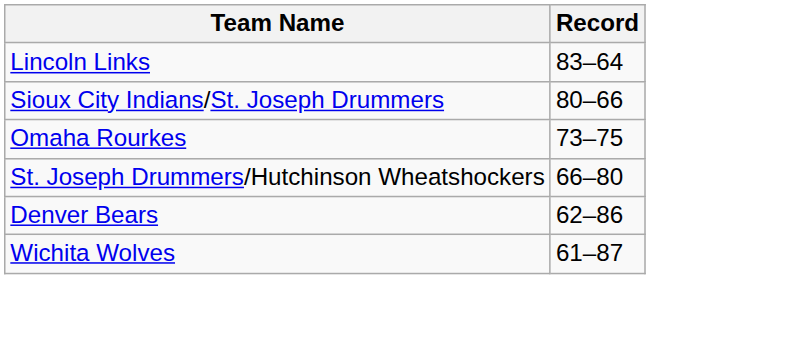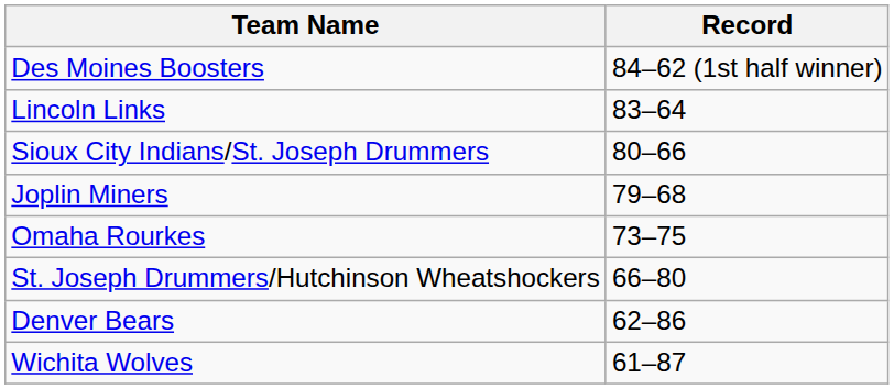 <table class="wikitable">
 <tr>
 <th>Team Name</th>
 <th>Record</th>
+</tr>
+<tr>
+<td><a href='#'>Des Moines Boosters</a></td>
+<td>84–62 (1st half winner)</td>
 </tr>
 <tr>
 <td><a href='#'>Lincoln Links</a></td>
 <td>83–64</td>
 </tr>
 <tr>
 <td><a href='#'>Sioux City Indians</a>/<a href='#'>St. Joseph Drummers</a></td>
 <td>80–66</td>
+</tr>
+<tr>
+<td><a href='#'>Joplin Miners</a></td>
+<td>79–68</td>
 </tr>
 <tr>
 <td><a href='#'>Omaha Rourkes</a></td>
 <td>73–75</td>
 </tr>
 <tr>
 <td><a href='#'>St. Joseph Drummers</a>/Hutchinson Wheatshockers</td>
 <td>66–80</td>
 </tr>
 <tr>
 <td><a href='#'>Denver Bears</a></td>
 <td>62–86</td>
 </tr>
 <tr>
 <td><a href='#'>Wichita Wolves</a></td>
 <td>61–87</td>
 </tr>
 </table>
